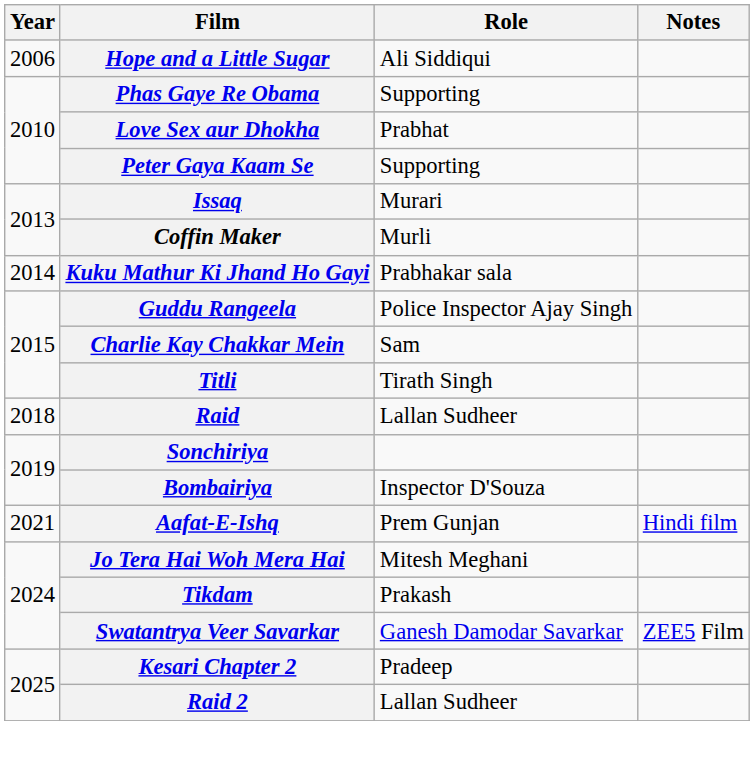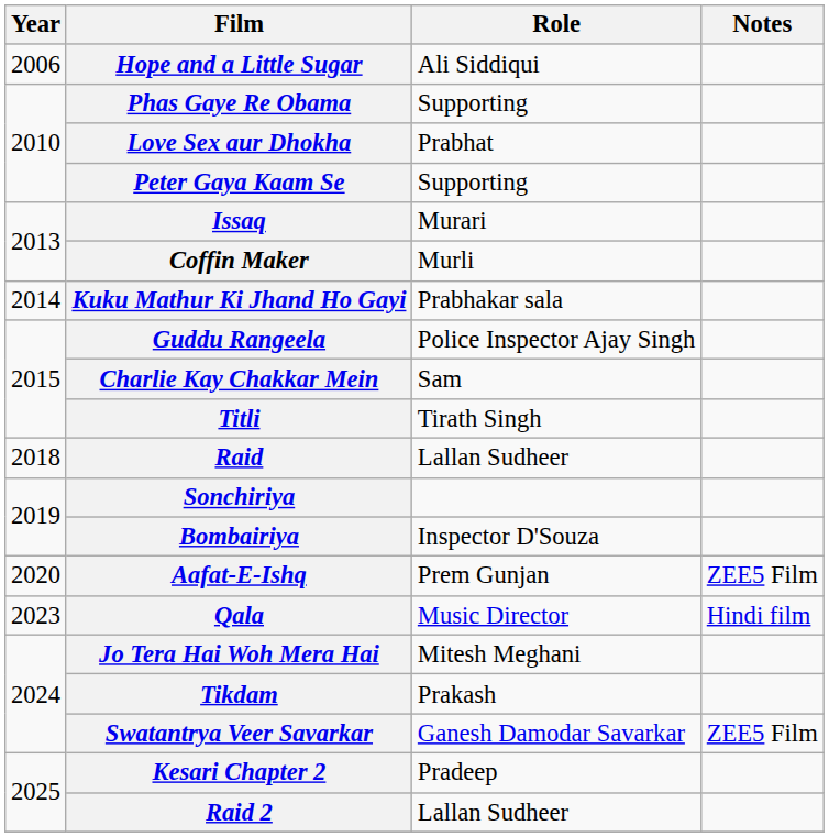 <table class="wikitable sortable plainrowheaders">
 <tr>
 <th>Year</th>
 <th>Film</th>
 <th>Role</th>
 <th>Notes</th>
 </tr>
 <tr>
 <td>2006</td>
 <th scope="row"><em><a href='#'>Hope and a Little Sugar</a></em></th>
 <td>Ali Siddiqui</td>
 <td></td>
 </tr>
 <tr>
 <td rowspan="3">2010</td>
 <th scope="row"><em><a href='#'>Phas Gaye Re Obama</a></em></th>
 <td>Supporting</td>
 <td></td>
 </tr>
 <tr>
 <th scope="row"><em><a href='#'>Love Sex aur Dhokha</a></em></th>
 <td>Prabhat</td>
 <td></td>
 </tr>
 <tr>
 <th scope="row"><em><a href='#'>Peter Gaya Kaam Se</a></em></th>
 <td>Supporting</td>
 <td></td>
 </tr>
 <tr>
 <td rowspan="2">2013</td>
 <th scope="row"><em><a href='#'>Issaq</a></em></th>
 <td>Murari</td>
 <td></td>
 </tr>
 <tr>
 <th scope="row"><em>Coffin Maker</em></th>
 <td>Murli</td>
 <td></td>
 </tr>
 <tr>
 <td>2014</td>
 <th scope="row"><em><a href='#'>Kuku Mathur Ki Jhand Ho Gayi</a></em></th>
 <td>Prabhakar sala</td>
 <td></td>
 </tr>
 <tr>
 <td rowspan="3">2015</td>
 <th scope="row"><em><a href='#'>Guddu Rangeela</a></em></th>
 <td>Police Inspector Ajay Singh</td>
 <td></td>
 </tr>
 <tr>
 <th scope="row"><em><a href='#'>Charlie Kay Chakkar Mein</a></em></th>
 <td>Sam</td>
 <td></td>
 </tr>
 <tr>
 <th scope="row"><em><a href='#'>Titli</a></em></th>
 <td>Tirath Singh</td>
 <td></td>
 </tr>
 <tr>
 <td>2018</td>
 <th scope="row"><em><a href='#'>Raid</a></em></th>
 <td>Lallan Sudheer</td>
 <td></td>
 </tr>
 <tr>
 <td rowspan="2">2019</td>
 <th scope="row"><em><a href='#'>Sonchiriya</a></em></th>
 <td></td>
 <td></td>
 </tr>
 <tr>
 <th scope="row"><em><a href='#'>Bombairiya</a></em></th>
 <td>Inspector D'Souza</td>
 <td></td>
 </tr>
 <tr>
-<td>2021</td>
+<td>2020</td>
 <th scope="row"><em><a href='#'>Aafat-E-Ishq</a></em></th>
 <td>Prem Gunjan</td>
+<td><a href='#'>ZEE5</a> Film</td>
+</tr>
+<tr>
+<td>2023</td>
+<th scope="row"><em><a href='#'>Qala</a></em></th>
+<td><a href='#'>Music Director</a></td>
 <td><a href='#'>Hindi film</a></td>
 </tr>
 <tr>
 <td rowspan="3">2024</td>
 <th scope="row"><em><a href='#'>Jo Tera Hai Woh Mera Hai</a></em></th>
 <td>Mitesh Meghani</td>
 <td></td>
 </tr>
 <tr>
 <th scope="row"><em><a href='#'>Tikdam</a></em></th>
 <td>Prakash</td>
 <td></td>
 </tr>
 <tr>
 <th scope="row"><em><a href='#'>Swatantrya Veer Savarkar</a></em></th>
 <td><a href='#'>Ganesh Damodar Savarkar</a></td>
 <td><a href='#'>ZEE5</a> Film</td>
 </tr>
 <tr>
 <td rowspan="2">2025</td>
 <th scope="row"><em><a href='#'>Kesari Chapter 2</a></em></th>
 <td>Pradeep</td>
 <td></td>
 </tr>
 <tr>
 <th scope="row"><em><a href='#'>Raid 2</a></em></th>
 <td>Lallan Sudheer</td>
 <td></td>
 </tr>
 <tr>
 </tr>
 </table>
